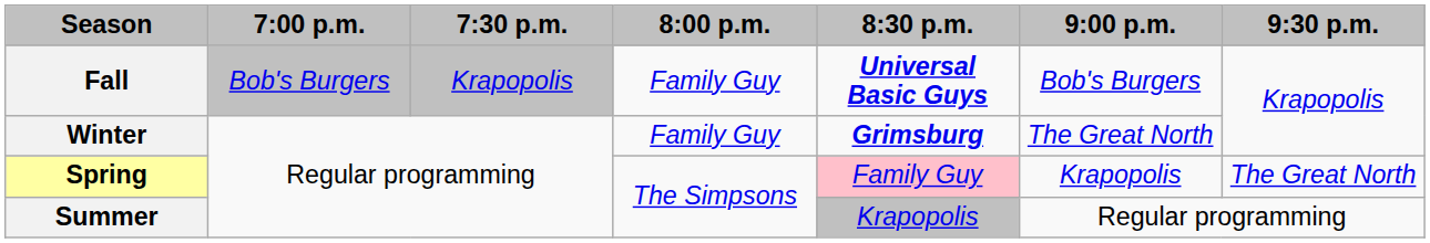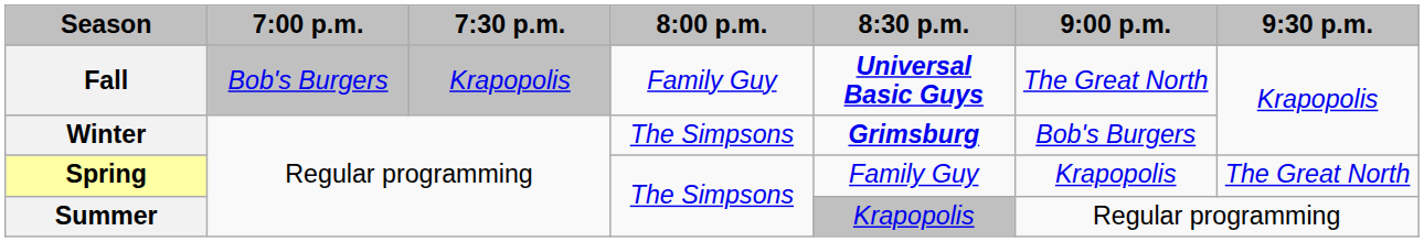 <table class="wikitable" style="width:100%;margin-right:0;text-align:center">
 <tr>
 <th style="background-color:#C0C0C0;text-align:center;width:11.5%;">Season</th>
 <th style="background-color:#C0C0C0;text-align:center;width:11.5%;">7:00 p.m.</th>
 <th style="background-color:#C0C0C0;text-align:center;width:11.5%;">7:30 p.m.</th>
 <th style="background-color:#C0C0C0;text-align:center;width:11.5%;">8:00 p.m.</th>
 <th style="background-color:#C0C0C0;text-align:center;width:11.5%;">8:30 p.m.</th>
 <th style="background-color:#C0C0C0;text-align:center;width:11.5%;">9:00 p.m.</th>
 <th style="background-color:#C0C0C0;text-align:center;width:11.5%;">9:30 p.m.</th>
 </tr>
 <tr>
 <th>Fall</th>
 <td style="background:#C0C0C0;"><em><a href='#'>Bob's Burgers</a></em> </td>
 <td style="background:#C0C0C0;"><em><a href='#'>Krapopolis</a></em> </td>
 <td><em><a href='#'>Family Guy</a></em></td>
 <td><strong><em><a href='#'>Universal Basic Guys</a></em></strong></td>
-<td><em><a href='#'>Bob's Burgers</a></em></td>
+<td><em><a href='#'>The Great North</a></em></td>
 <td rowspan="2"><em><a href='#'>Krapopolis</a></em></td>
 </tr>
 <tr>
 <th>Winter</th>
 <td colspan="2" rowspan="3">Regular programming</td>
-<td><em><a href='#'>Family Guy</a></em></td>
+<td><em><a href='#'>The Simpsons</a></em></td>
 <td><strong><em><a href='#'>Grimsburg</a></em></strong></td>
-<td><em><a href='#'>The Great North</a></em></td>
+<td><em><a href='#'>Bob's Burgers</a></em></td>
 </tr>
 <tr>
 <th style="background:#FFFFA3">Spring</th>
 <td rowspan="2"><em><a href='#'>The Simpsons</a></em></td>
-<td style="background: pink;"><em><a href='#'>Family Guy</a></em></td>
+<td><em><a href='#'>Family Guy</a></em></td>
 <td><em><a href='#'>Krapopolis</a></em></td>
 <td><em><a href='#'>The Great North</a></em></td>
 </tr>
 <tr>
 <th>Summer</th>
 <td style="background:#C0C0C0;"><em><a href='#'>Krapopolis</a></em>  </td>
 <td colspan="2">Regular programming</td>
 </tr>
 </table>
